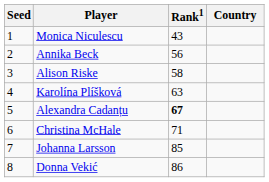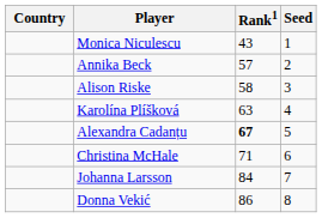 <table class="sortable wikitable">
 <tr>
-<th>Seed</th>
+<th width="70">Country</th>
 <th width="175">Player</th>
 <th>Rank<sup>1</sup></th>
-<th width="70">Country</th>
+<th>Seed</th>
 </tr>
 <tr>
-<td>1</td>
+<td></td>
 <td><a href='#'>Monica Niculescu</a></td>
 <td>43</td>
-<td></td>
+<td>1</td>
 </tr>
 <tr>
+<td></td>
+<td><a href='#'>Annika Beck</a></td>
+<td>57</td>
 <td>2</td>
-<td><a href='#'>Annika Beck</a></td>
-<td>56</td>
-<td></td>
 </tr>
 <tr>
-<td>3</td>
+<td></td>
 <td><a href='#'>Alison Riske</a></td>
 <td>58</td>
-<td></td>
+<td>3</td>
 </tr>
 <tr>
-<td>4</td>
+<td></td>
 <td><a href='#'>Karolína Plíšková</a></td>
 <td>63</td>
-<td></td>
+<td>4</td>
 </tr>
 <tr>
-<td>5</td>
+<td></td>
 <td><a href='#'>Alexandra Cadanțu</a></td>
 <td><strong>67</strong></td>
-<td></td>
+<td>5</td>
 </tr>
 <tr>
-<td>6</td>
+<td></td>
 <td><a href='#'>Christina McHale</a></td>
 <td>71</td>
-<td></td>
+<td>6</td>
 </tr>
 <tr>
+<td></td>
+<td><a href='#'>Johanna Larsson</a></td>
+<td>84</td>
 <td>7</td>
-<td><a href='#'>Johanna Larsson</a></td>
-<td>85</td>
-<td></td>
 </tr>
 <tr>
-<td>8</td>
+<td></td>
 <td><a href='#'>Donna Vekić</a></td>
 <td>86</td>
-<td></td>
+<td>8</td>
 </tr>
 </table>
